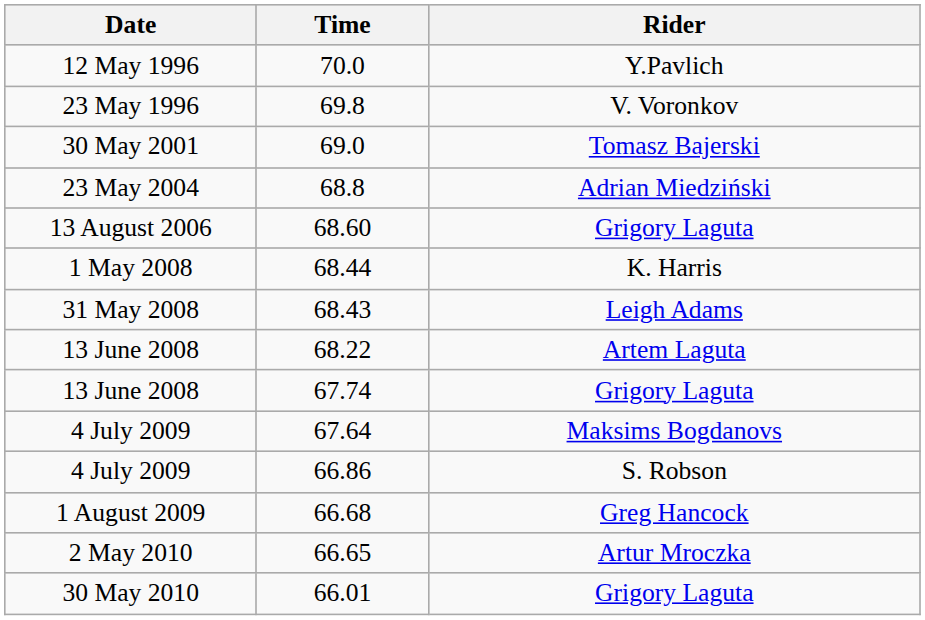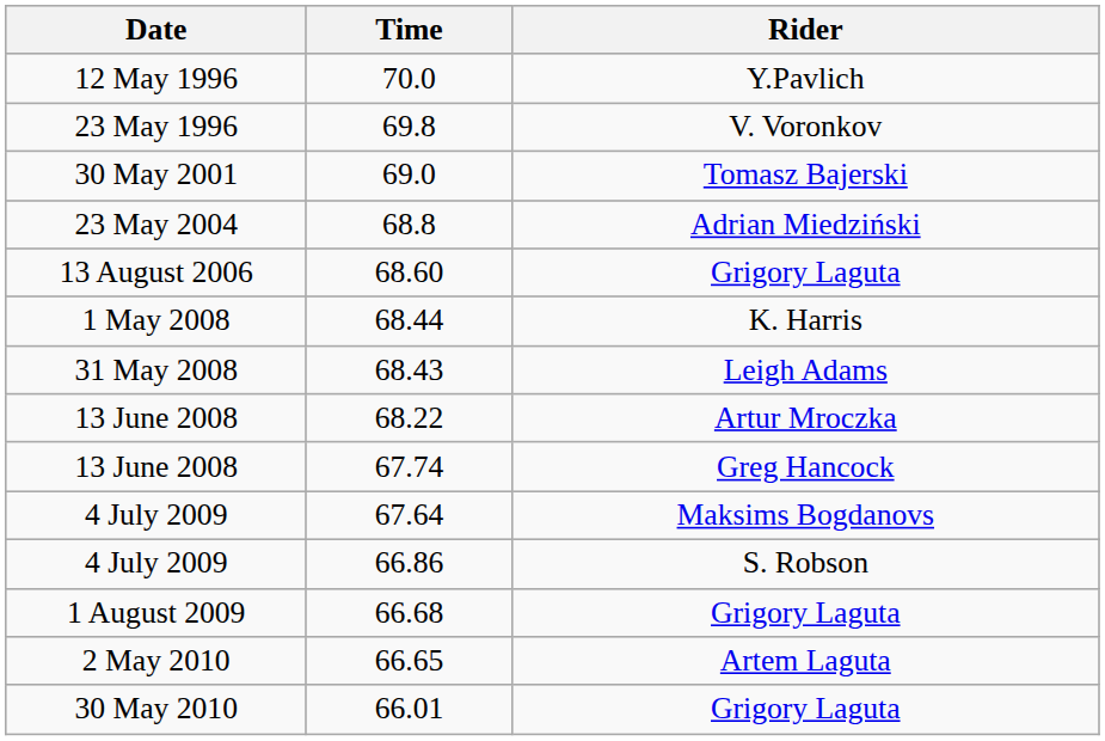 <table class="wikitable" style="text-align:center">
 <tr>
 <th width=150>Date</th>
 <th width=100>Time</th>
 <th width=300>Rider</th>
 </tr>
 <tr>
 <td>12 May 1996</td>
 <td>70.0</td>
 <td>Y.Pavlich</td>
 </tr>
 <tr>
 <td>23 May 1996</td>
 <td>69.8</td>
 <td>V. Voronkov</td>
 </tr>
 <tr>
 <td>30 May 2001</td>
 <td>69.0</td>
 <td><a href='#'>Tomasz Bajerski</a></td>
 </tr>
 <tr>
 <td>23 May 2004</td>
 <td>68.8</td>
 <td><a href='#'>Adrian Miedziński</a></td>
 </tr>
 <tr>
 <td>13 August 2006</td>
 <td>68.60</td>
 <td><a href='#'>Grigory Laguta</a></td>
 </tr>
 <tr>
 <td>1 May 2008</td>
 <td>68.44</td>
 <td>K. Harris</td>
 </tr>
 <tr>
 <td>31 May 2008</td>
 <td>68.43</td>
 <td><a href='#'>Leigh Adams</a></td>
 </tr>
 <tr>
 <td>13 June 2008</td>
 <td>68.22</td>
-<td><a href='#'>Artem Laguta</a></td>
+<td><a href='#'>Artur Mroczka</a></td>
 </tr>
 <tr>
 <td>13 June 2008</td>
 <td>67.74</td>
-<td><a href='#'>Grigory Laguta</a></td>
+<td><a href='#'>Greg Hancock</a></td>
 </tr>
 <tr>
 <td>4 July 2009</td>
 <td>67.64</td>
 <td><a href='#'>Maksims Bogdanovs</a></td>
 </tr>
 <tr>
 <td>4 July 2009</td>
 <td>66.86</td>
 <td>S. Robson</td>
 </tr>
 <tr>
 <td>1 August 2009</td>
 <td>66.68</td>
-<td><a href='#'>Greg Hancock</a></td>
+<td><a href='#'>Grigory Laguta</a></td>
 </tr>
 <tr>
 <td>2 May 2010</td>
 <td>66.65</td>
-<td><a href='#'>Artur Mroczka</a></td>
+<td><a href='#'>Artem Laguta</a></td>
 </tr>
 <tr>
 <td>30 May 2010</td>
 <td>66.01</td>
 <td><a href='#'>Grigory Laguta</a></td>
 </tr>
 </table>
